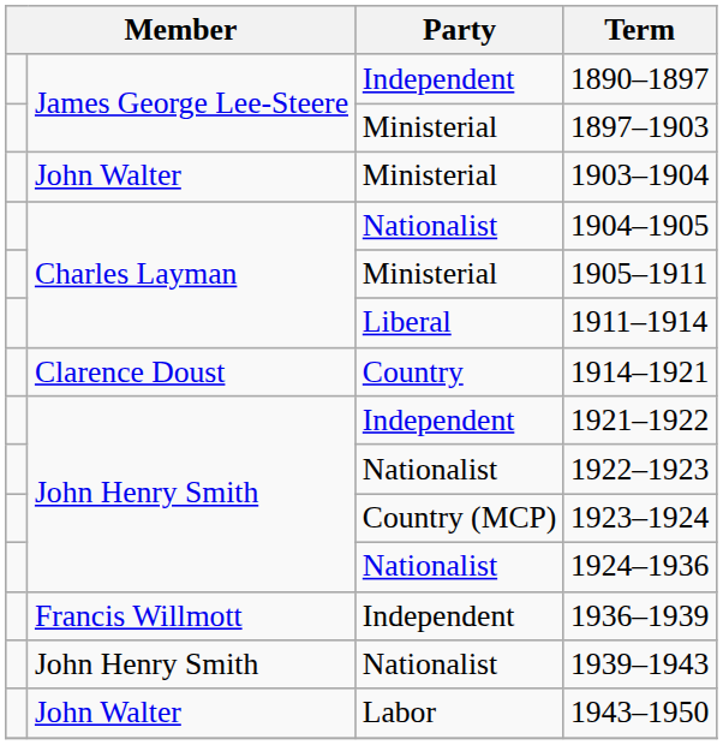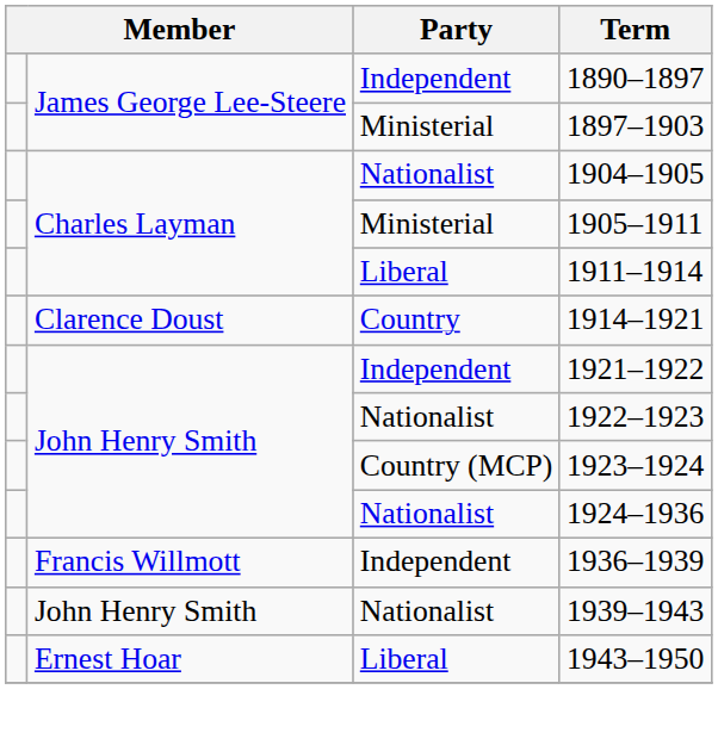 <table class="wikitable">
 <tr>
 <th colspan="2">Member</th>
 <th>Party</th>
 <th>Term</th>
 </tr>
 <tr>
 <td> </td>
 <td rowspan="2"><a href='#'>James George Lee-Steere</a></td>
 <td><a href='#'>Independent</a></td>
 <td>1890–1897</td>
 </tr>
 <tr>
 <td> </td>
 <td>Ministerial</td>
 <td>1897–1903</td>
-</tr>
-<tr>
-<td> </td>
-<td><a href='#'>John Walter</a></td>
-<td>Ministerial</td>
-<td>1903–1904</td>
 </tr>
 <tr>
 <td> </td>
 <td rowspan="3"><a href='#'>Charles Layman</a></td>
 <td><a href='#'>Nationalist</a></td>
 <td>1904–1905</td>
 </tr>
 <tr>
 <td> </td>
 <td>Ministerial</td>
 <td>1905–1911</td>
 </tr>
 <tr>
 <td> </td>
 <td><a href='#'>Liberal</a></td>
 <td>1911–1914</td>
 </tr>
 <tr>
 <td> </td>
 <td><a href='#'>Clarence Doust</a></td>
 <td><a href='#'>Country</a></td>
 <td>1914–1921</td>
 </tr>
 <tr>
 <td> </td>
 <td rowspan="4"><a href='#'>John Henry Smith</a></td>
 <td><a href='#'>Independent</a></td>
 <td>1921–1922</td>
 </tr>
 <tr>
 <td> </td>
 <td>Nationalist</td>
 <td>1922–1923</td>
 </tr>
 <tr>
 <td> </td>
 <td>Country (MCP)</td>
 <td>1923–1924</td>
 </tr>
 <tr>
 <td> </td>
 <td><a href='#'>Nationalist</a></td>
 <td>1924–1936</td>
 </tr>
 <tr>
 <td> </td>
 <td><a href='#'>Francis Willmott</a></td>
 <td>Independent</td>
 <td>1936–1939</td>
 </tr>
 <tr>
 <td> </td>
 <td>John Henry Smith</td>
 <td>Nationalist</td>
 <td>1939–1943</td>
 </tr>
 <tr>
 <td> </td>
-<td><a href='#'>John Walter</a></td>
-<td>Labor</td>
+<td><a href='#'>Ernest Hoar</a></td>
+<td><a href='#'>Liberal</a></td>
 <td>1943–1950</td>
 </tr>
 <tr>
 </tr>
 </table>
